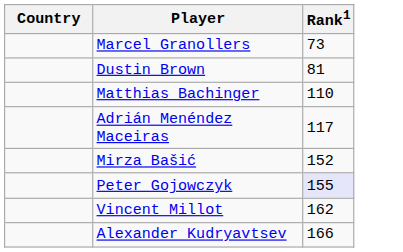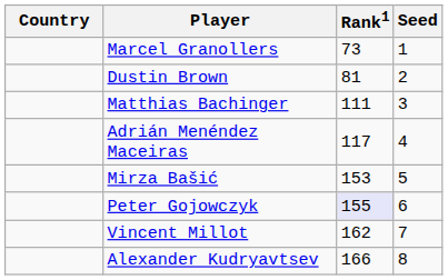 <table class="sortable wikitable">
 <tr>
 <th width="70">Country</th>
 <th width="175">Player</th>
 <th>Rank<sup>1</sup></th>
+<th>Seed</th>
 </tr>
 <tr>
 <td></td>
 <td><a href='#'>Marcel Granollers</a></td>
 <td>73</td>
+<td>1</td>
 </tr>
 <tr>
 <td></td>
 <td><a href='#'>Dustin Brown</a></td>
 <td>81</td>
+<td>2</td>
 </tr>
 <tr>
 <td></td>
 <td><a href='#'>Matthias Bachinger</a></td>
-<td>110</td>
+<td>111</td>
+<td>3</td>
 </tr>
 <tr>
 <td></td>
 <td><a href='#'>Adrián Menéndez Maceiras</a></td>
 <td>117</td>
+<td>4</td>
 </tr>
 <tr>
 <td></td>
 <td><a href='#'>Mirza Bašić</a></td>
-<td>152</td>
+<td>153</td>
+<td>5</td>
 </tr>
 <tr>
 <td></td>
 <td><a href='#'>Peter Gojowczyk</a></td>
 <td style="background: lavender;">155</td>
+<td>6</td>
 </tr>
 <tr>
 <td></td>
 <td><a href='#'>Vincent Millot</a></td>
 <td>162</td>
+<td>7</td>
 </tr>
 <tr>
 <td></td>
 <td><a href='#'>Alexander Kudryavtsev</a></td>
 <td>166</td>
+<td>8</td>
 </tr>
 </table>
